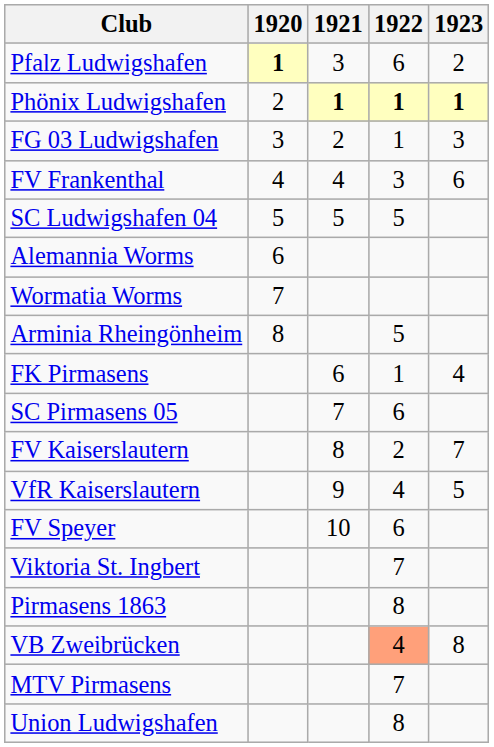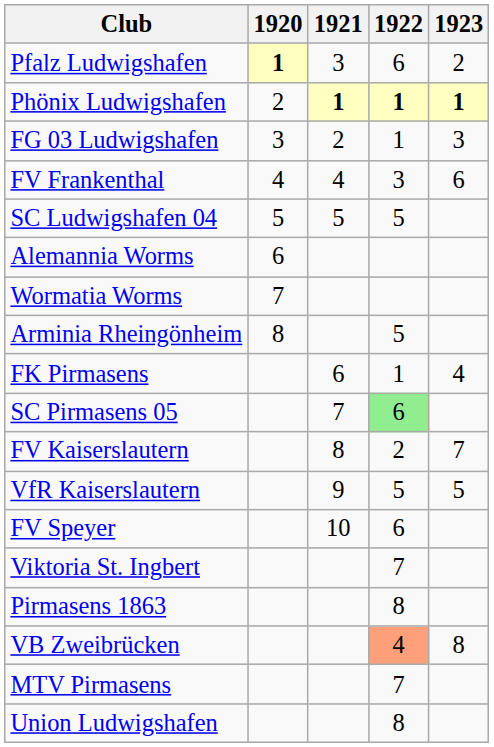 <table class="wikitable">
 <tr>
 <th>Club</th>
 <th>1920</th>
 <th>1921</th>
 <th>1922</th>
 <th>1923</th>
 </tr>
 <tr align="center">
 <td align="left"><a href='#'>Pfalz Ludwigshafen</a></td>
 <td style="background:#ffffbf"><strong>1</strong></td>
 <td>3</td>
 <td>6</td>
 <td>2</td>
 </tr>
 <tr align="center">
 <td align="left"><a href='#'>Phönix Ludwigshafen</a></td>
 <td>2</td>
 <td style="background:#ffffbf"><strong>1</strong></td>
 <td style="background:#ffffbf"><strong>1</strong></td>
 <td style="background:#ffffbf"><strong>1</strong></td>
 </tr>
 <tr align="center">
 <td align="left"><a href='#'>FG 03 Ludwigshafen</a></td>
 <td>3</td>
 <td>2</td>
 <td>1</td>
 <td>3</td>
 </tr>
 <tr align="center">
 <td align="left"><a href='#'>FV Frankenthal</a></td>
 <td>4</td>
 <td>4</td>
 <td>3</td>
 <td>6</td>
 </tr>
 <tr align="center">
 <td align="left"><a href='#'>SC Ludwigshafen 04</a></td>
 <td>5</td>
 <td>5</td>
 <td>5</td>
 <td></td>
 </tr>
 <tr align="center">
 <td align="left"><a href='#'>Alemannia Worms</a></td>
 <td>6</td>
 <td></td>
 <td></td>
 <td></td>
 </tr>
 <tr align="center">
 <td align="left"><a href='#'>Wormatia Worms</a></td>
 <td>7</td>
 <td></td>
 <td></td>
 <td></td>
 </tr>
 <tr align="center">
 <td align="left"><a href='#'>Arminia Rheingönheim</a></td>
 <td>8</td>
 <td></td>
 <td>5</td>
 <td></td>
 </tr>
 <tr align="center">
 <td align="left"><a href='#'>FK Pirmasens</a></td>
 <td></td>
 <td>6</td>
 <td>1</td>
 <td>4</td>
 </tr>
 <tr align="center">
 <td align="left"><a href='#'>SC Pirmasens 05</a></td>
 <td></td>
 <td>7</td>
-<td>6</td>
+<td style="background: lightgreen;">6</td>
 <td></td>
 </tr>
 <tr align="center">
 <td align="left"><a href='#'>FV Kaiserslautern</a></td>
 <td></td>
 <td>8</td>
 <td>2</td>
 <td>7</td>
 </tr>
 <tr align="center">
 <td align="left"><a href='#'>VfR Kaiserslautern</a></td>
 <td></td>
 <td>9</td>
-<td>4</td>
+<td>5</td>
 <td>5</td>
 </tr>
 <tr align="center">
 <td align="left"><a href='#'>FV Speyer</a></td>
 <td></td>
 <td>10</td>
 <td>6</td>
 <td></td>
 </tr>
 <tr align="center">
 <td align="left"><a href='#'>Viktoria St. Ingbert</a></td>
 <td></td>
 <td></td>
 <td>7</td>
 <td></td>
 </tr>
 <tr align="center">
 <td align="left"><a href='#'>Pirmasens 1863</a></td>
 <td></td>
 <td></td>
 <td>8</td>
 <td></td>
 </tr>
 <tr align="center">
 <td align="left"><a href='#'>VB Zweibrücken</a></td>
 <td></td>
 <td></td>
 <td style="background: lightsalmon;">4</td>
 <td>8</td>
 </tr>
 <tr align="center">
 <td align="left"><a href='#'>MTV Pirmasens</a></td>
 <td></td>
 <td></td>
 <td>7</td>
 <td></td>
 </tr>
 <tr align="center">
 <td align="left"><a href='#'>Union Ludwigshafen</a></td>
 <td></td>
 <td></td>
 <td>8</td>
 <td></td>
 </tr>
 </table>
